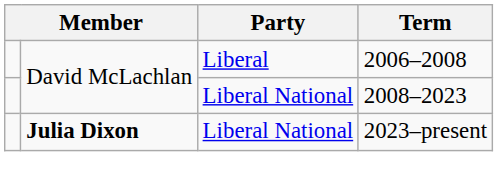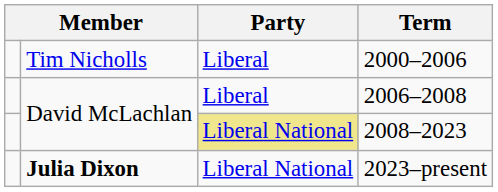 <table class="wikitable">
 <tr>
 <th colspan="2">Member</th>
 <th>Party</th>
 <th>Term</th>
+</tr>
+<tr>
+<td> </td>
+<td><a href='#'>Tim Nicholls</a></td>
+<td><a href='#'>Liberal</a></td>
+<td>2000–2006</td>
 </tr>
 <tr>
 <td> </td>
 <td rowspan="2">David McLachlan</td>
 <td><a href='#'>Liberal</a></td>
 <td>2006–2008</td>
 </tr>
 <tr>
 <td> </td>
-<td><a href='#'>Liberal National</a></td>
+<td style="background: khaki;"><a href='#'>Liberal National</a></td>
 <td>2008–2023</td>
 </tr>
 <tr>
 <td> </td>
 <td><strong>Julia Dixon</strong></td>
 <td><a href='#'>Liberal National</a></td>
 <td>2023–present</td>
 </tr>
 </table>
